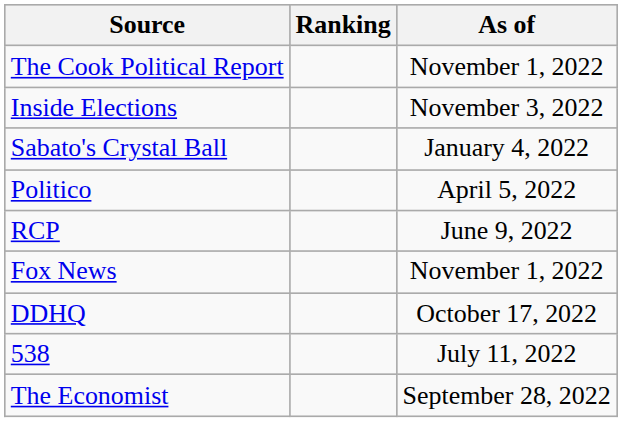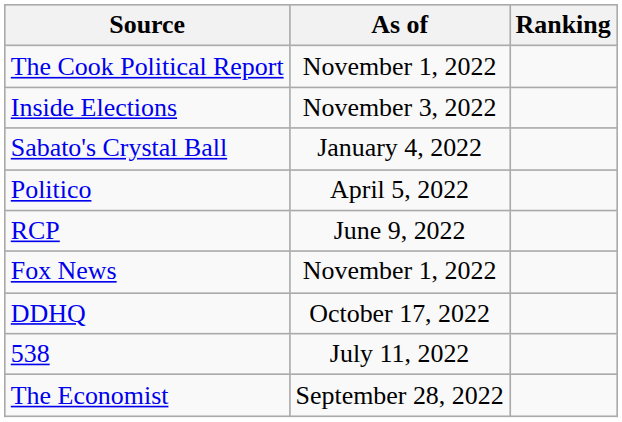 <table class="wikitable" style="text-align:center">
 <tr>
 <th>Source</th>
+<th>As of</th>
 <th>Ranking</th>
-<th>As of</th>
 </tr>
 <tr>
 <td align=left><a href='#'>The Cook Political Report</a></td>
+<td>November 1, 2022</td>
 <td></td>
-<td>November 1, 2022</td>
 </tr>
 <tr>
 <td align=left><a href='#'>Inside Elections</a></td>
+<td>November 3, 2022</td>
 <td></td>
-<td>November 3, 2022</td>
 </tr>
 <tr>
 <td align=left><a href='#'>Sabato's Crystal Ball</a></td>
+<td>January 4, 2022</td>
 <td></td>
-<td>January 4, 2022</td>
 </tr>
 <tr>
 <td align=left><a href='#'>Politico</a></td>
+<td>April 5, 2022</td>
 <td></td>
-<td>April 5, 2022</td>
 </tr>
 <tr>
 <td align="left"><a href='#'>RCP</a></td>
+<td>June 9, 2022</td>
 <td></td>
-<td>June 9, 2022</td>
 </tr>
 <tr>
 <td align=left><a href='#'>Fox News</a></td>
+<td>November 1, 2022</td>
 <td></td>
-<td>November 1, 2022</td>
 </tr>
 <tr>
 <td align="left"><a href='#'>DDHQ</a></td>
+<td>October 17, 2022</td>
 <td></td>
-<td>October 17, 2022</td>
 </tr>
 <tr>
 <td align="left"><a href='#'>538</a></td>
+<td>July 11, 2022</td>
 <td></td>
-<td>July 11, 2022</td>
 </tr>
 <tr>
 <td align="left"><a href='#'>The Economist</a></td>
+<td>September 28, 2022</td>
 <td></td>
-<td>September 28, 2022</td>
 </tr>
 </table>
